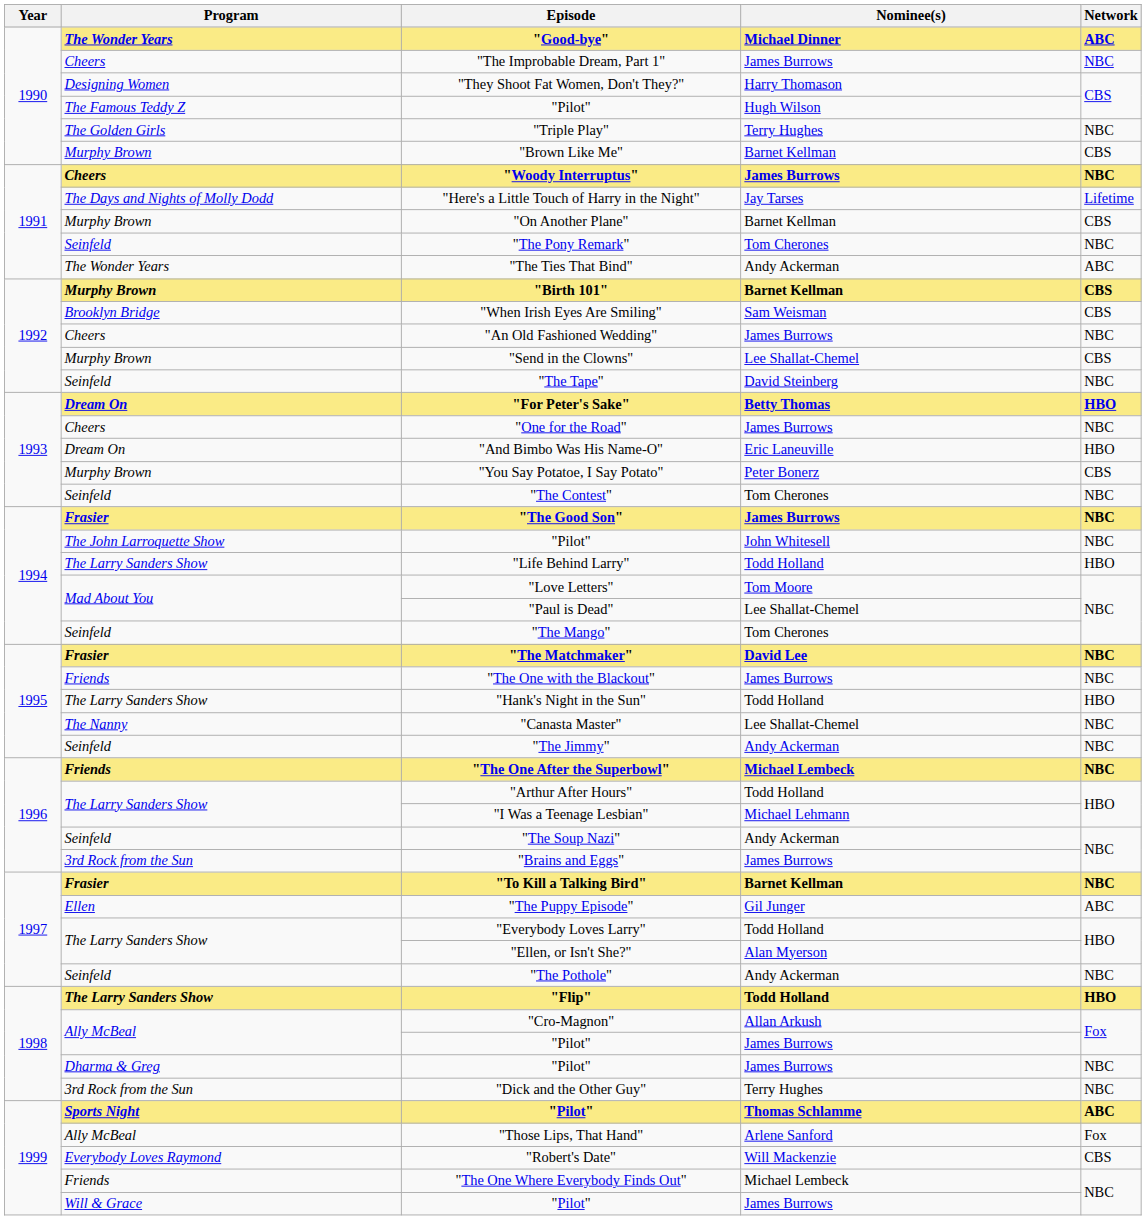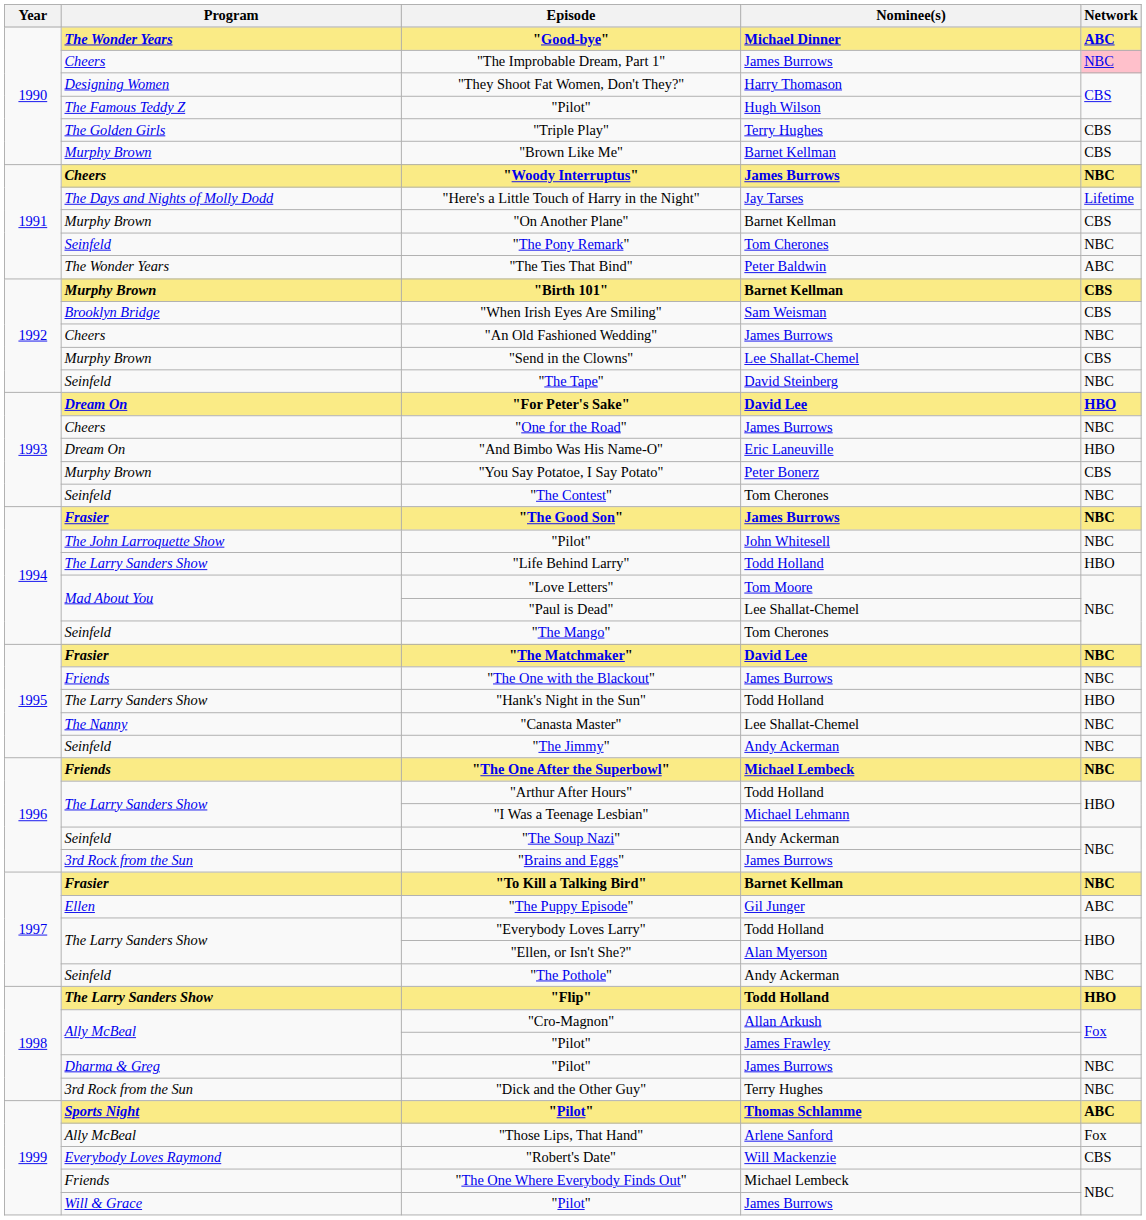 <table class="wikitable" style="width:100%">
 <tr bgcolor="#bebebe">
 <th width="5%">Year</th>
 <th width="30%">Program</th>
 <th width="30%">Episode</th>
 <th width="30%">Nominee(s)</th>
 <th width="5%">Network</th>
 </tr>
 <tr>
 <td rowspan=6 align=center><a href='#'>1990</a></td>
 <td style="background:#FAEB86;"><strong><em><a href='#'>The Wonder Years</a></em></strong></td>
 <td style="background:#FAEB86;" align=center><strong>"<a href='#'>Good-bye</a>"</strong></td>
 <td style="background:#FAEB86;"><strong><a href='#'>Michael Dinner</a></strong></td>
 <td style="background:#FAEB86;"><strong><a href='#'>ABC</a></strong></td>
 </tr>
 <tr>
 <td><em><a href='#'>Cheers</a></em></td>
 <td align=center>"The Improbable Dream, Part 1"</td>
 <td><a href='#'>James Burrows</a></td>
-<td><a href='#'>NBC</a></td>
+<td style="background: pink;"><a href='#'>NBC</a></td>
 </tr>
 <tr>
 <td><em><a href='#'>Designing Women</a></em></td>
 <td align=center>"They Shoot Fat Women, Don't They?"</td>
 <td><a href='#'>Harry Thomason</a></td>
 <td rowspan=2><a href='#'>CBS</a></td>
 </tr>
 <tr>
 <td><em><a href='#'>The Famous Teddy Z</a></em></td>
 <td align=center>"Pilot"</td>
 <td><a href='#'>Hugh Wilson</a></td>
 </tr>
 <tr>
 <td><em><a href='#'>The Golden Girls</a></em></td>
 <td align=center>"Triple Play"</td>
 <td><a href='#'>Terry Hughes</a></td>
-<td>NBC</td>
+<td>CBS</td>
 </tr>
 <tr>
 <td><em><a href='#'>Murphy Brown</a></em></td>
 <td align=center>"Brown Like Me"</td>
 <td><a href='#'>Barnet Kellman</a></td>
 <td>CBS</td>
 </tr>
 <tr>
 <td rowspan=5 align=center><a href='#'>1991</a></td>
 <td style="background:#FAEB86;"><strong><em>Cheers</em></strong></td>
 <td style="background:#FAEB86;" align=center><strong>"<a href='#'>Woody Interruptus</a>"</strong></td>
 <td style="background:#FAEB86;"><strong><a href='#'>James Burrows</a></strong></td>
 <td style="background:#FAEB86;"><strong>NBC</strong></td>
 </tr>
 <tr>
 <td><em><a href='#'>The Days and Nights of Molly Dodd</a></em></td>
 <td align=center>"Here's a Little Touch of Harry in the Night"</td>
 <td><a href='#'>Jay Tarses</a></td>
 <td><a href='#'>Lifetime</a></td>
 </tr>
 <tr>
 <td><em>Murphy Brown</em></td>
 <td align=center>"On Another Plane"</td>
 <td>Barnet Kellman</td>
 <td>CBS</td>
 </tr>
 <tr>
 <td><em><a href='#'>Seinfeld</a></em></td>
 <td align=center>"<a href='#'>The Pony Remark</a>"</td>
 <td><a href='#'>Tom Cherones</a></td>
 <td>NBC</td>
 </tr>
 <tr>
 <td><em>The Wonder Years</em></td>
 <td align=center>"The Ties That Bind"</td>
-<td>Andy Ackerman</td>
+<td><a href='#'>Peter Baldwin</a></td>
 <td>ABC</td>
 </tr>
 <tr>
 <td rowspan=5 align=center><a href='#'>1992</a></td>
 <td style="background:#FAEB86;"><strong><em>Murphy Brown</em></strong></td>
 <td style="background:#FAEB86;" align=center><strong>"Birth 101"</strong></td>
 <td style="background:#FAEB86;"><strong>Barnet Kellman</strong></td>
 <td style="background:#FAEB86;"><strong>CBS</strong></td>
 </tr>
 <tr>
 <td><em><a href='#'>Brooklyn Bridge</a></em></td>
 <td align=center>"When Irish Eyes Are Smiling"</td>
 <td><a href='#'>Sam Weisman</a></td>
 <td>CBS</td>
 </tr>
 <tr>
 <td><em>Cheers</em></td>
 <td align=center>"An Old Fashioned Wedding"</td>
 <td><a href='#'>James Burrows</a></td>
 <td>NBC</td>
 </tr>
 <tr>
 <td><em>Murphy Brown</em></td>
 <td align=center>"Send in the Clowns"</td>
 <td><a href='#'>Lee Shallat-Chemel</a></td>
 <td>CBS</td>
 </tr>
 <tr>
 <td><em>Seinfeld</em></td>
 <td align=center>"<a href='#'>The Tape</a>"</td>
 <td><a href='#'>David Steinberg</a></td>
 <td>NBC</td>
 </tr>
 <tr>
 <td rowspan=5 align=center><a href='#'>1993</a></td>
 <td style="background:#FAEB86;"><strong><em><a href='#'>Dream On</a></em></strong></td>
 <td style="background:#FAEB86;" align=center><strong>"For Peter's Sake"</strong></td>
-<td style="background:#FAEB86;"><strong><a href='#'>Betty Thomas</a></strong></td>
+<td style="background:#FAEB86;"><strong><a href='#'>David Lee</a></strong></td>
 <td style="background:#FAEB86;"><strong><a href='#'>HBO</a></strong></td>
 </tr>
 <tr>
 <td><em>Cheers</em></td>
 <td align=center>"<a href='#'>One for the Road</a>"</td>
 <td><a href='#'>James Burrows</a></td>
 <td>NBC</td>
 </tr>
 <tr>
 <td><em>Dream On</em></td>
 <td align=center>"And Bimbo Was His Name-O"</td>
 <td><a href='#'>Eric Laneuville</a></td>
 <td>HBO</td>
 </tr>
 <tr>
 <td><em>Murphy Brown</em></td>
 <td align=center>"You Say Potatoe, I Say Potato"</td>
 <td><a href='#'>Peter Bonerz</a></td>
 <td>CBS</td>
 </tr>
 <tr>
 <td><em>Seinfeld</em></td>
 <td align=center>"<a href='#'>The Contest</a>"</td>
 <td>Tom Cherones</td>
 <td>NBC</td>
 </tr>
 <tr>
 <td rowspan=6 align=center><a href='#'>1994</a></td>
 <td style="background:#FAEB86;"><strong><em><a href='#'>Frasier</a></em></strong></td>
 <td style="background:#FAEB86;" align=center><strong>"<a href='#'>The Good Son</a>"</strong></td>
 <td style="background:#FAEB86;"><strong><a href='#'>James Burrows</a></strong></td>
 <td style="background:#FAEB86;"><strong>NBC</strong></td>
 </tr>
 <tr>
 <td><em><a href='#'>The John Larroquette Show</a></em></td>
 <td align=center>"Pilot"</td>
 <td><a href='#'>John Whitesell</a></td>
 <td>NBC</td>
 </tr>
 <tr>
 <td><em><a href='#'>The Larry Sanders Show</a></em></td>
 <td align=center>"Life Behind Larry"</td>
 <td><a href='#'>Todd Holland</a></td>
 <td>HBO</td>
 </tr>
 <tr>
 <td rowspan=2><em><a href='#'>Mad About You</a></em></td>
 <td align=center>"Love Letters"</td>
 <td><a href='#'>Tom Moore</a></td>
 <td rowspan=3>NBC</td>
 </tr>
 <tr>
 <td align=center>"Paul is Dead"</td>
 <td>Lee Shallat-Chemel</td>
 </tr>
 <tr>
 <td><em>Seinfeld</em></td>
 <td align=center>"<a href='#'>The Mango</a>"</td>
 <td>Tom Cherones</td>
 </tr>
 <tr>
 <td rowspan=5 align=center><a href='#'>1995</a></td>
 <td style="background:#FAEB86;"><strong><em>Frasier</em></strong></td>
 <td style="background:#FAEB86;" align=center><strong>"<a href='#'>The Matchmaker</a>"</strong></td>
 <td style="background:#FAEB86;"><strong><a href='#'>David Lee</a></strong></td>
 <td style="background:#FAEB86;"><strong>NBC</strong></td>
 </tr>
 <tr>
 <td><em><a href='#'>Friends</a></em></td>
 <td align=center>"<a href='#'>The One with the Blackout</a>"</td>
 <td><a href='#'>James Burrows</a></td>
 <td>NBC</td>
 </tr>
 <tr>
 <td><em>The Larry Sanders Show</em></td>
 <td align=center>"Hank's Night in the Sun"</td>
 <td>Todd Holland</td>
 <td>HBO</td>
 </tr>
 <tr>
 <td><em><a href='#'>The Nanny</a></em></td>
 <td align=center>"Canasta Master"</td>
 <td>Lee Shallat-Chemel</td>
 <td>NBC</td>
 </tr>
 <tr>
 <td><em>Seinfeld</em></td>
 <td align=center>"<a href='#'>The Jimmy</a>"</td>
 <td><a href='#'>Andy Ackerman</a></td>
 <td>NBC</td>
 </tr>
 <tr>
 <td rowspan=5 align=center><a href='#'>1996</a></td>
 <td style="background:#FAEB86;"><strong><em>Friends</em></strong></td>
 <td style="background:#FAEB86;" align=center><strong>"<a href='#'>The One After the Superbowl</a>"</strong></td>
 <td style="background:#FAEB86;"><strong><a href='#'>Michael Lembeck</a></strong></td>
 <td style="background:#FAEB86;"><strong>NBC</strong></td>
 </tr>
 <tr>
 <td rowspan=2><em><a href='#'>The Larry Sanders Show</a></em></td>
 <td align=center>"Arthur After Hours"</td>
 <td>Todd Holland</td>
 <td rowspan=2>HBO</td>
 </tr>
 <tr>
 <td align=center>"I Was a Teenage Lesbian"</td>
 <td><a href='#'>Michael Lehmann</a></td>
 </tr>
 <tr>
 <td><em>Seinfeld</em></td>
 <td align=center>"<a href='#'>The Soup Nazi</a>"</td>
 <td>Andy Ackerman</td>
 <td rowspan=2>NBC</td>
 </tr>
 <tr>
 <td><em><a href='#'>3rd Rock from the Sun</a></em></td>
 <td align=center>"<a href='#'>Brains and Eggs</a>"</td>
 <td><a href='#'>James Burrows</a></td>
 </tr>
 <tr>
 <td rowspan=5 align=center><a href='#'>1997</a></td>
 <td style="background:#FAEB86;"><strong><em>Frasier</em></strong></td>
 <td style="background:#FAEB86;" align=center><strong>"To Kill a Talking Bird"</strong></td>
 <td style="background:#FAEB86;"><strong>Barnet Kellman</strong></td>
 <td style="background:#FAEB86;"><strong>NBC</strong></td>
 </tr>
 <tr>
 <td><em><a href='#'>Ellen</a></em></td>
 <td align=center>"<a href='#'>The Puppy Episode</a>"</td>
 <td><a href='#'>Gil Junger</a></td>
 <td>ABC</td>
 </tr>
 <tr>
 <td rowspan=2><em>The Larry Sanders Show</em></td>
 <td align=center>"Everybody Loves Larry"</td>
 <td>Todd Holland</td>
 <td rowspan=2>HBO</td>
 </tr>
 <tr>
 <td align=center>"Ellen, or Isn't She?"</td>
 <td><a href='#'>Alan Myerson</a></td>
 </tr>
 <tr>
 <td><em>Seinfeld</em></td>
 <td align=center>"<a href='#'>The Pothole</a>"</td>
 <td>Andy Ackerman</td>
 <td>NBC</td>
 </tr>
 <tr>
 <td rowspan=5 align=center><a href='#'>1998</a></td>
 <td style="background:#FAEB86;"><strong><em>The Larry Sanders Show</em></strong></td>
 <td style="background:#FAEB86;" align=center><strong>"Flip"</strong></td>
 <td style="background:#FAEB86;"><strong>Todd Holland</strong></td>
 <td style="background:#FAEB86;"><strong>HBO</strong></td>
 </tr>
 <tr>
 <td rowspan=2><em><a href='#'>Ally McBeal</a></em></td>
 <td align=center>"Cro-Magnon"</td>
 <td><a href='#'>Allan Arkush</a></td>
 <td rowspan=2><a href='#'>Fox</a></td>
 </tr>
 <tr>
 <td align=center>"Pilot"</td>
-<td><a href='#'>James Burrows</a></td>
+<td><a href='#'>James Frawley</a></td>
 </tr>
 <tr>
 <td><em><a href='#'>Dharma & Greg</a></em></td>
 <td align=center>"Pilot"</td>
 <td><a href='#'>James Burrows</a></td>
 <td>NBC</td>
 </tr>
 <tr>
 <td><em>3rd Rock from the Sun</em></td>
 <td align=center>"Dick and the Other Guy"</td>
 <td>Terry Hughes</td>
 <td>NBC</td>
 </tr>
 <tr>
 <td rowspan=5 align=center><a href='#'>1999</a></td>
 <td style="background:#FAEB86;"><strong><em><a href='#'>Sports Night</a></em></strong></td>
 <td style="background:#FAEB86;" align=center><strong>"<a href='#'>Pilot</a>"</strong></td>
 <td style="background:#FAEB86;"><strong><a href='#'>Thomas Schlamme</a></strong></td>
 <td style="background:#FAEB86;"><strong>ABC</strong></td>
 </tr>
 <tr>
 <td><em>Ally McBeal</em></td>
 <td align=center>"Those Lips, That Hand"</td>
 <td><a href='#'>Arlene Sanford</a></td>
 <td>Fox</td>
 </tr>
 <tr>
 <td><em><a href='#'>Everybody Loves Raymond</a></em></td>
 <td align=center>"Robert's Date"</td>
 <td><a href='#'>Will Mackenzie</a></td>
 <td>CBS</td>
 </tr>
 <tr>
 <td><em>Friends</em></td>
 <td align=center>"<a href='#'>The One Where Everybody Finds Out</a>"</td>
 <td>Michael Lembeck</td>
 <td rowspan=2>NBC</td>
 </tr>
 <tr>
 <td><em><a href='#'>Will & Grace</a></em></td>
 <td align=center>"<a href='#'>Pilot</a>"</td>
 <td><a href='#'>James Burrows</a></td>
 </tr>
 </table>
